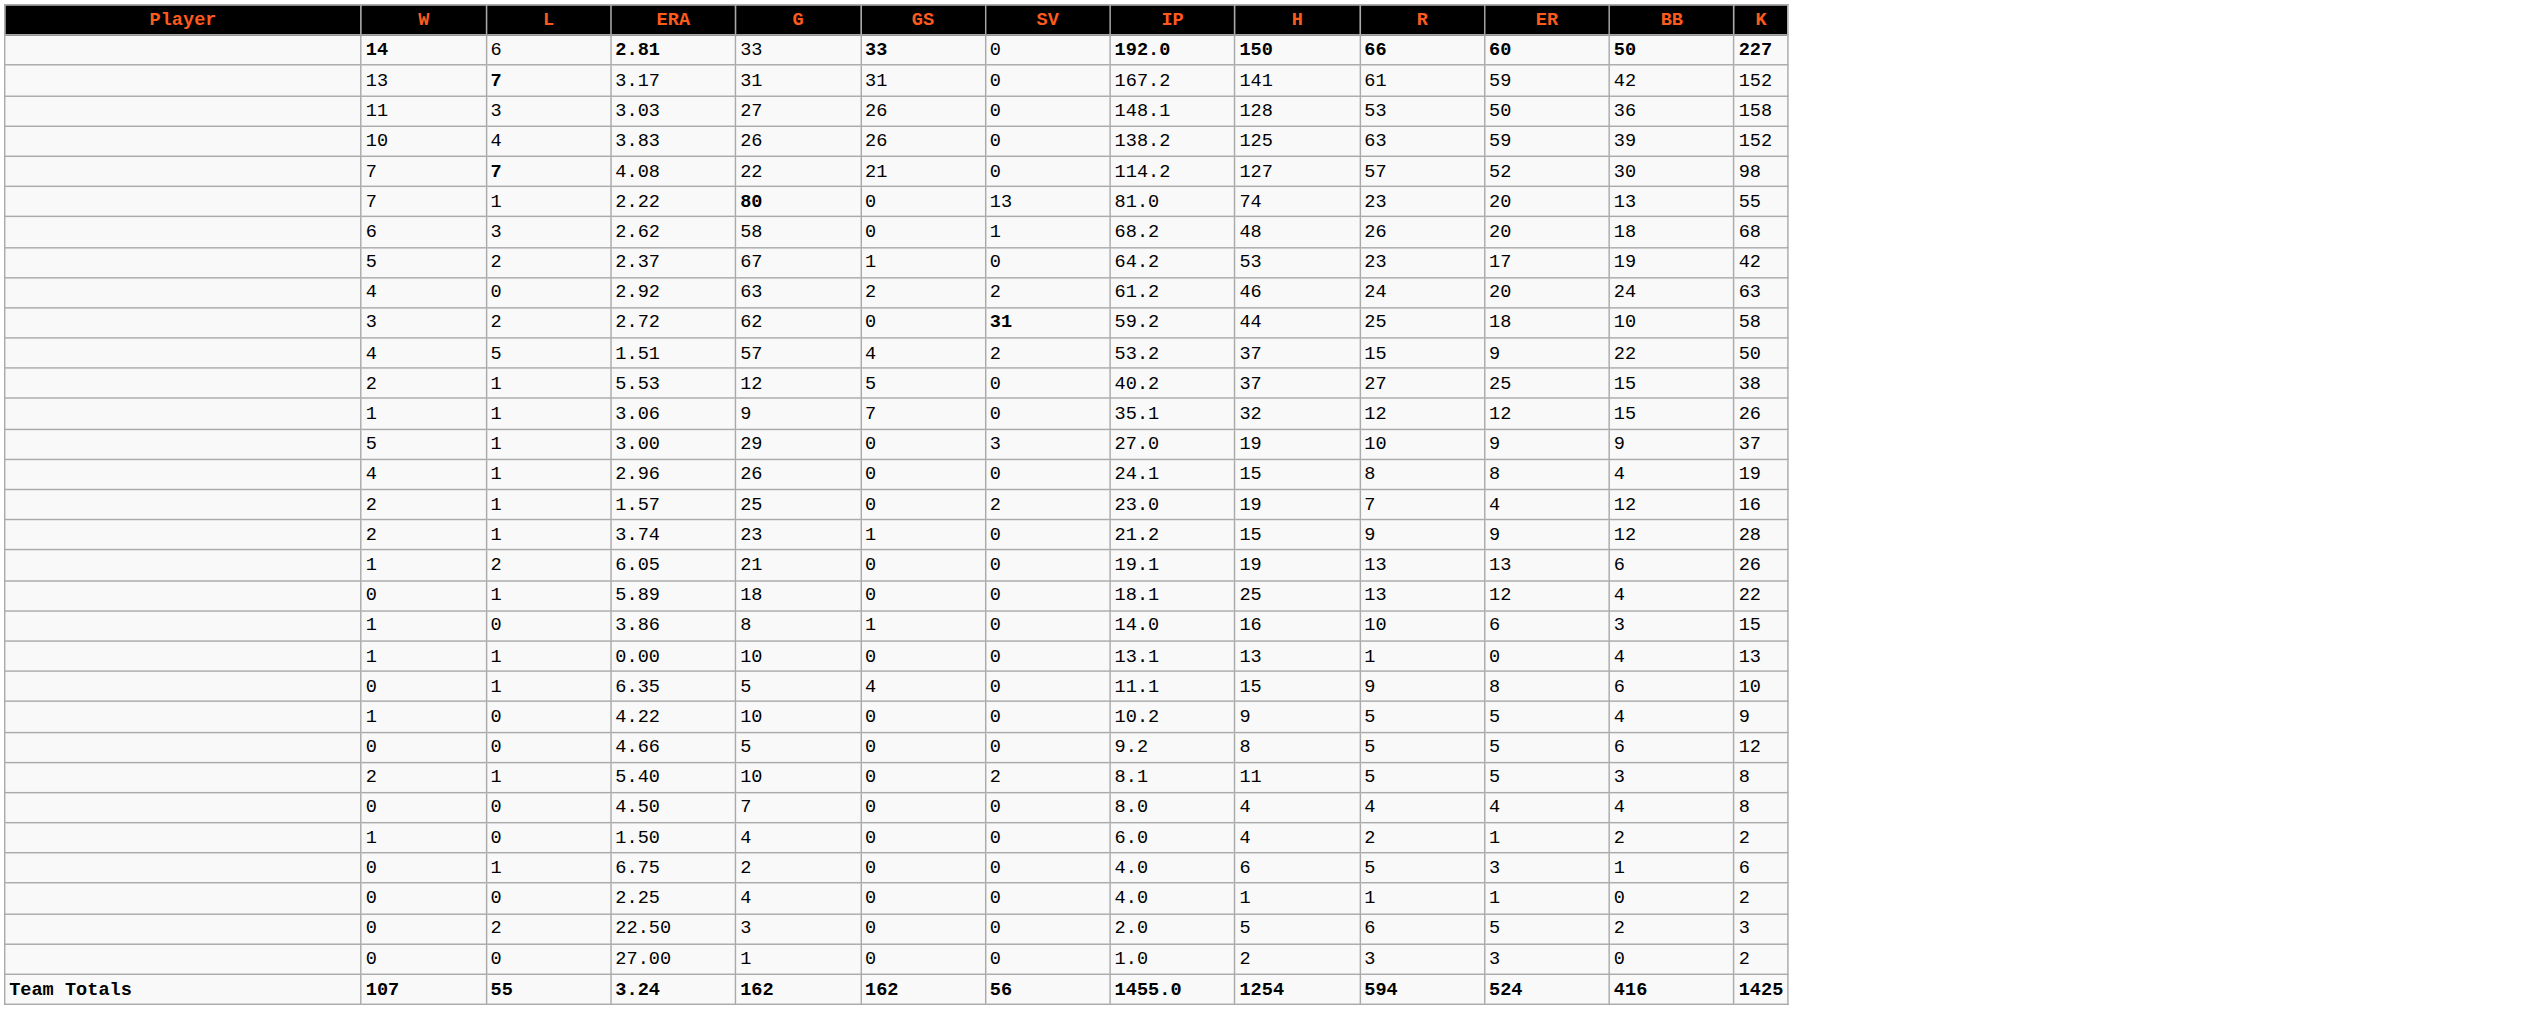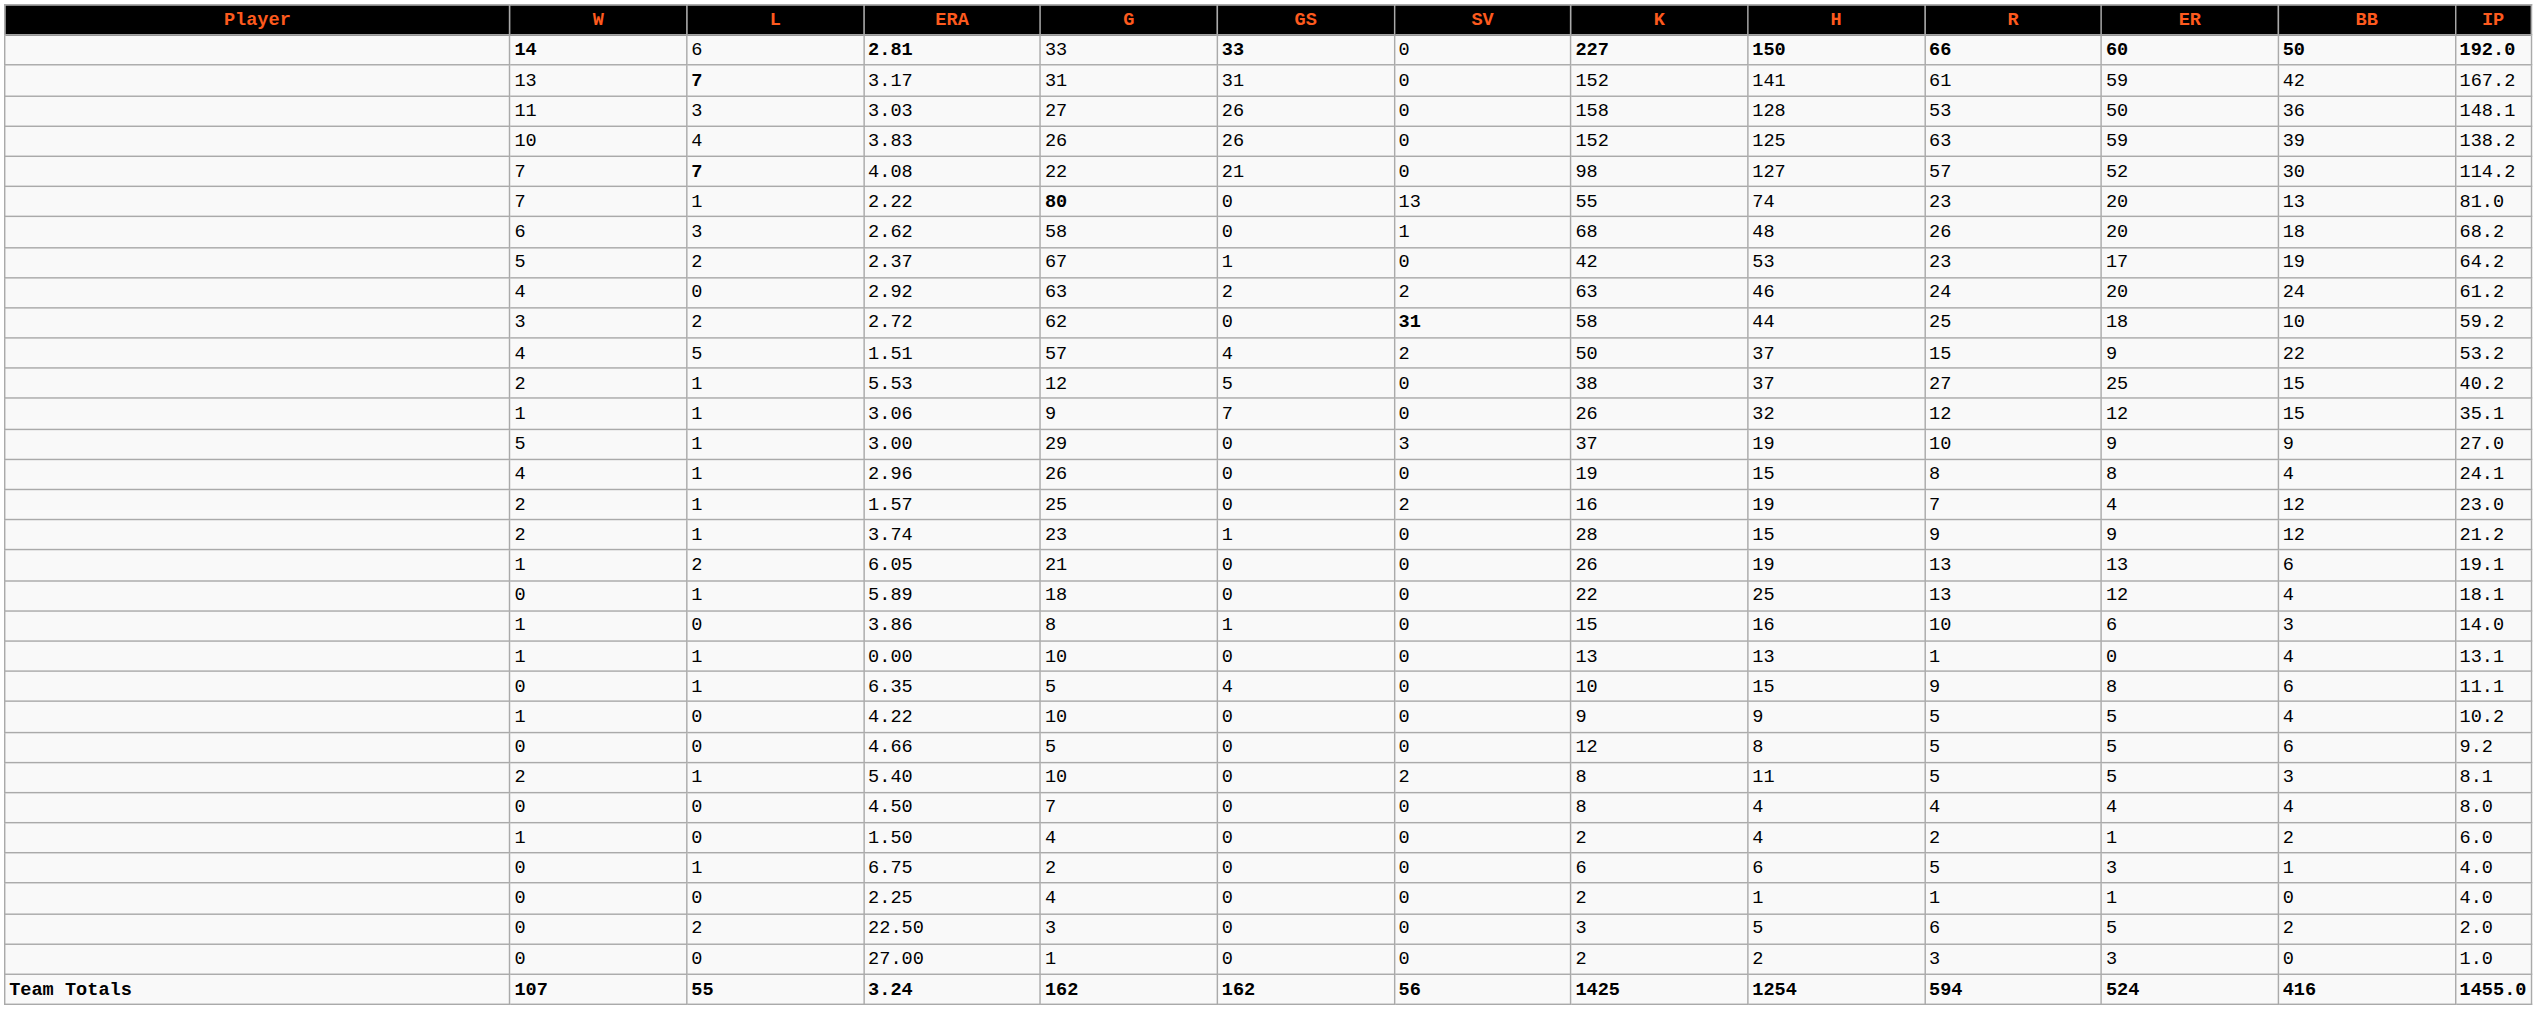 <table class="wikitable sortable">
 <tr>
 <th style="background:black; color:#fd5a1e; width:20%;">Player</th>
 <th style="background:black; color:#fd5a1e; width:7%;">W</th>
 <th style="background:black; color:#fd5a1e; width:7%;">L</th>
 <th style="background:black; color:#fd5a1e; width:7%;">ERA</th>
 <th style="background:black; color:#fd5a1e; width:7%;">G</th>
 <th style="background:black; color:#fd5a1e; width:7%;">GS</th>
 <th style="background:black; color:#fd5a1e; width:7%;">SV</th>
-<th style="background:black; color:#fd5a1e; width:7%;">IP</th>
+<th style="background:black; color:#fd5a1e; width:7%;">K</th>
 <th style="background:black; color:#fd5a1e; width:7%;">H</th>
 <th style="background:black; color:#fd5a1e; width:7%;">R</th>
 <th style="background:black; color:#fd5a1e; width:7%;">ER</th>
 <th style="background:black; color:#fd5a1e; width:7%;">BB</th>
-<th style="background:black; color:#fd5a1e; width:7%;">K</th>
+<th style="background:black; color:#fd5a1e; width:7%;">IP</th>
 </tr>
 <tr>
 <td></td>
 <td><strong>14</strong></td>
 <td>6</td>
 <td><strong>2.81</strong></td>
 <td>33</td>
 <td><strong>33</strong></td>
 <td>0</td>
-<td><strong>192.0</strong></td>
+<td><strong>227</strong></td>
 <td><strong>150</strong></td>
 <td><strong>66</strong></td>
 <td><strong>60</strong></td>
 <td><strong>50</strong></td>
-<td><strong>227</strong></td>
+<td><strong>192.0</strong></td>
 </tr>
 <tr>
 <td></td>
 <td>13</td>
 <td><strong>7</strong></td>
 <td>3.17</td>
 <td>31</td>
 <td>31</td>
 <td>0</td>
-<td>167.2</td>
+<td>152</td>
 <td>141</td>
 <td>61</td>
 <td>59</td>
 <td>42</td>
-<td>152</td>
+<td>167.2</td>
 </tr>
 <tr>
 <td></td>
 <td>11</td>
 <td>3</td>
 <td>3.03</td>
 <td>27</td>
 <td>26</td>
 <td>0</td>
-<td>148.1</td>
+<td>158</td>
 <td>128</td>
 <td>53</td>
 <td>50</td>
 <td>36</td>
-<td>158</td>
+<td>148.1</td>
 </tr>
 <tr>
 <td></td>
 <td>10</td>
 <td>4</td>
 <td>3.83</td>
 <td>26</td>
 <td>26</td>
 <td>0</td>
-<td>138.2</td>
+<td>152</td>
 <td>125</td>
 <td>63</td>
 <td>59</td>
 <td>39</td>
-<td>152</td>
+<td>138.2</td>
 </tr>
 <tr>
 <td></td>
 <td>7</td>
 <td><strong>7</strong></td>
 <td>4.08</td>
 <td>22</td>
 <td>21</td>
 <td>0</td>
-<td>114.2</td>
+<td>98</td>
 <td>127</td>
 <td>57</td>
 <td>52</td>
 <td>30</td>
-<td>98</td>
+<td>114.2</td>
 </tr>
 <tr>
 <td></td>
 <td>7</td>
 <td>1</td>
 <td>2.22</td>
 <td><strong>80</strong></td>
 <td>0</td>
 <td>13</td>
-<td>81.0</td>
+<td>55</td>
 <td>74</td>
 <td>23</td>
 <td>20</td>
 <td>13</td>
-<td>55</td>
+<td>81.0</td>
 </tr>
 <tr>
 <td></td>
 <td>6</td>
 <td>3</td>
 <td>2.62</td>
 <td>58</td>
 <td>0</td>
 <td>1</td>
-<td>68.2</td>
+<td>68</td>
 <td>48</td>
 <td>26</td>
 <td>20</td>
 <td>18</td>
-<td>68</td>
+<td>68.2</td>
 </tr>
 <tr>
 <td></td>
 <td>5</td>
 <td>2</td>
 <td>2.37</td>
 <td>67</td>
 <td>1</td>
 <td>0</td>
-<td>64.2</td>
+<td>42</td>
 <td>53</td>
 <td>23</td>
 <td>17</td>
 <td>19</td>
-<td>42</td>
+<td>64.2</td>
 </tr>
 <tr>
 <td></td>
 <td>4</td>
 <td>0</td>
 <td>2.92</td>
 <td>63</td>
 <td>2</td>
 <td>2</td>
-<td>61.2</td>
+<td>63</td>
 <td>46</td>
 <td>24</td>
 <td>20</td>
 <td>24</td>
-<td>63</td>
+<td>61.2</td>
 </tr>
 <tr>
 <td></td>
 <td>3</td>
 <td>2</td>
 <td>2.72</td>
 <td>62</td>
 <td>0</td>
 <td><strong>31</strong></td>
-<td>59.2</td>
+<td>58</td>
 <td>44</td>
 <td>25</td>
 <td>18</td>
 <td>10</td>
-<td>58</td>
+<td>59.2</td>
 </tr>
 <tr>
 <td></td>
 <td>4</td>
 <td>5</td>
 <td>1.51</td>
 <td>57</td>
 <td>4</td>
 <td>2</td>
-<td>53.2</td>
+<td>50</td>
 <td>37</td>
 <td>15</td>
 <td>9</td>
 <td>22</td>
-<td>50</td>
+<td>53.2</td>
 </tr>
 <tr>
 <td></td>
 <td>2</td>
 <td>1</td>
 <td>5.53</td>
 <td>12</td>
 <td>5</td>
 <td>0</td>
-<td>40.2</td>
+<td>38</td>
 <td>37</td>
 <td>27</td>
 <td>25</td>
 <td>15</td>
-<td>38</td>
+<td>40.2</td>
 </tr>
 <tr>
 <td></td>
 <td>1</td>
 <td>1</td>
 <td>3.06</td>
 <td>9</td>
 <td>7</td>
 <td>0</td>
-<td>35.1</td>
+<td>26</td>
 <td>32</td>
 <td>12</td>
 <td>12</td>
 <td>15</td>
-<td>26</td>
+<td>35.1</td>
 </tr>
 <tr>
 <td></td>
 <td>5</td>
 <td>1</td>
 <td>3.00</td>
 <td>29</td>
 <td>0</td>
 <td>3</td>
-<td>27.0</td>
+<td>37</td>
 <td>19</td>
 <td>10</td>
 <td>9</td>
 <td>9</td>
-<td>37</td>
+<td>27.0</td>
 </tr>
 <tr>
 <td></td>
 <td>4</td>
 <td>1</td>
 <td>2.96</td>
 <td>26</td>
 <td>0</td>
 <td>0</td>
-<td>24.1</td>
+<td>19</td>
 <td>15</td>
 <td>8</td>
 <td>8</td>
 <td>4</td>
-<td>19</td>
+<td>24.1</td>
 </tr>
 <tr>
 <td></td>
 <td>2</td>
 <td>1</td>
 <td>1.57</td>
 <td>25</td>
 <td>0</td>
 <td>2</td>
-<td>23.0</td>
+<td>16</td>
 <td>19</td>
 <td>7</td>
 <td>4</td>
 <td>12</td>
-<td>16</td>
+<td>23.0</td>
 </tr>
 <tr>
 <td></td>
 <td>2</td>
 <td>1</td>
 <td>3.74</td>
 <td>23</td>
 <td>1</td>
 <td>0</td>
-<td>21.2</td>
+<td>28</td>
 <td>15</td>
 <td>9</td>
 <td>9</td>
 <td>12</td>
-<td>28</td>
+<td>21.2</td>
 </tr>
 <tr>
 <td></td>
 <td>1</td>
 <td>2</td>
 <td>6.05</td>
 <td>21</td>
 <td>0</td>
 <td>0</td>
-<td>19.1</td>
+<td>26</td>
 <td>19</td>
 <td>13</td>
 <td>13</td>
 <td>6</td>
-<td>26</td>
+<td>19.1</td>
 </tr>
 <tr>
 <td></td>
 <td>0</td>
 <td>1</td>
 <td>5.89</td>
 <td>18</td>
 <td>0</td>
 <td>0</td>
-<td>18.1</td>
+<td>22</td>
 <td>25</td>
 <td>13</td>
 <td>12</td>
 <td>4</td>
-<td>22</td>
+<td>18.1</td>
 </tr>
 <tr>
 <td></td>
 <td>1</td>
 <td>0</td>
 <td>3.86</td>
 <td>8</td>
 <td>1</td>
 <td>0</td>
-<td>14.0</td>
+<td>15</td>
 <td>16</td>
 <td>10</td>
 <td>6</td>
 <td>3</td>
-<td>15</td>
+<td>14.0</td>
 </tr>
 <tr>
 <td></td>
 <td>1</td>
 <td>1</td>
 <td>0.00</td>
 <td>10</td>
 <td>0</td>
 <td>0</td>
-<td>13.1</td>
+<td>13</td>
 <td>13</td>
 <td>1</td>
 <td>0</td>
 <td>4</td>
-<td>13</td>
+<td>13.1</td>
 </tr>
 <tr>
 <td></td>
 <td>0</td>
 <td>1</td>
 <td>6.35</td>
 <td>5</td>
 <td>4</td>
 <td>0</td>
-<td>11.1</td>
+<td>10</td>
 <td>15</td>
 <td>9</td>
 <td>8</td>
 <td>6</td>
-<td>10</td>
+<td>11.1</td>
 </tr>
 <tr>
 <td></td>
 <td>1</td>
 <td>0</td>
 <td>4.22</td>
 <td>10</td>
 <td>0</td>
 <td>0</td>
-<td>10.2</td>
+<td>9</td>
 <td>9</td>
 <td>5</td>
 <td>5</td>
 <td>4</td>
-<td>9</td>
+<td>10.2</td>
 </tr>
 <tr>
 <td></td>
 <td>0</td>
 <td>0</td>
 <td>4.66</td>
 <td>5</td>
 <td>0</td>
 <td>0</td>
-<td>9.2</td>
+<td>12</td>
 <td>8</td>
 <td>5</td>
 <td>5</td>
 <td>6</td>
-<td>12</td>
+<td>9.2</td>
 </tr>
 <tr>
 <td></td>
 <td>2</td>
 <td>1</td>
 <td>5.40</td>
 <td>10</td>
 <td>0</td>
 <td>2</td>
-<td>8.1</td>
+<td>8</td>
 <td>11</td>
 <td>5</td>
 <td>5</td>
 <td>3</td>
-<td>8</td>
+<td>8.1</td>
 </tr>
 <tr>
 <td></td>
 <td>0</td>
 <td>0</td>
 <td>4.50</td>
 <td>7</td>
 <td>0</td>
 <td>0</td>
-<td>8.0</td>
+<td>8</td>
 <td>4</td>
 <td>4</td>
 <td>4</td>
 <td>4</td>
-<td>8</td>
+<td>8.0</td>
 </tr>
 <tr>
 <td></td>
 <td>1</td>
 <td>0</td>
 <td>1.50</td>
 <td>4</td>
 <td>0</td>
 <td>0</td>
-<td>6.0</td>
+<td>2</td>
 <td>4</td>
 <td>2</td>
 <td>1</td>
 <td>2</td>
-<td>2</td>
+<td>6.0</td>
 </tr>
 <tr>
 <td></td>
 <td>0</td>
 <td>1</td>
 <td>6.75</td>
 <td>2</td>
 <td>0</td>
 <td>0</td>
-<td>4.0</td>
+<td>6</td>
 <td>6</td>
 <td>5</td>
 <td>3</td>
 <td>1</td>
-<td>6</td>
+<td>4.0</td>
 </tr>
 <tr>
 <td></td>
 <td>0</td>
 <td>0</td>
 <td>2.25</td>
 <td>4</td>
 <td>0</td>
 <td>0</td>
-<td>4.0</td>
+<td>2</td>
 <td>1</td>
 <td>1</td>
 <td>1</td>
 <td>0</td>
-<td>2</td>
+<td>4.0</td>
 </tr>
 <tr>
 <td></td>
 <td>0</td>
 <td>2</td>
 <td>22.50</td>
 <td>3</td>
 <td>0</td>
 <td>0</td>
-<td>2.0</td>
+<td>3</td>
 <td>5</td>
 <td>6</td>
 <td>5</td>
 <td>2</td>
-<td>3</td>
+<td>2.0</td>
 </tr>
 <tr>
 <td></td>
 <td>0</td>
 <td>0</td>
 <td>27.00</td>
 <td>1</td>
 <td>0</td>
 <td>0</td>
-<td>1.0</td>
+<td>2</td>
 <td>2</td>
 <td>3</td>
 <td>3</td>
 <td>0</td>
-<td>2</td>
+<td>1.0</td>
 </tr>
 <tr>
 <td><strong>Team Totals</strong></td>
 <td><strong>107</strong></td>
 <td><strong>55</strong></td>
 <td><strong>3.24</strong></td>
 <td><strong>162</strong></td>
 <td><strong>162</strong></td>
 <td><strong>56</strong></td>
-<td><strong>1455.0</strong></td>
+<td><strong>1425</strong></td>
 <td><strong>1254</strong></td>
 <td><strong>594</strong></td>
 <td><strong>524</strong></td>
 <td><strong>416</strong></td>
-<td><strong>1425</strong></td>
+<td><strong>1455.0</strong></td>
 </tr>
 </table>
